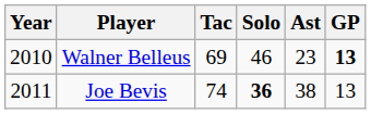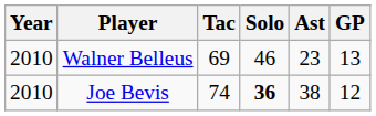 <table class="wikitable" style="font-size: 95%; text-align:center;">
 <tr>
 <th>Year</th>
 <th>Player</th>
 <th>Tac</th>
 <th>Solo</th>
 <th>Ast</th>
 <th>GP</th>
 </tr>
 <tr>
 <td align="center">2010</td>
 <td><a href='#'>Walner Belleus</a></td>
 <td>69</td>
 <td>46</td>
 <td>23</td>
-<td><strong>13</strong></td>
+<td>13</td>
 </tr>
 <tr>
-<td align="center">2011</td>
+<td align="center">2010</td>
 <td><a href='#'>Joe Bevis</a></td>
 <td>74</td>
 <td><strong>36</strong></td>
 <td>38</td>
-<td>13</td>
+<td>12</td>
 </tr>
 </table>
